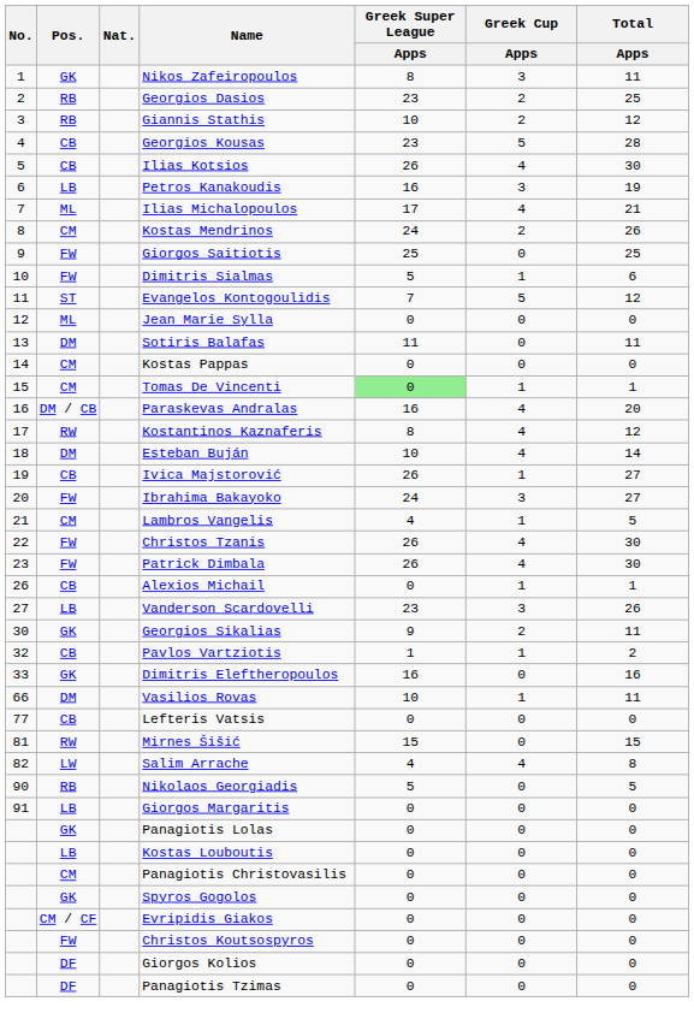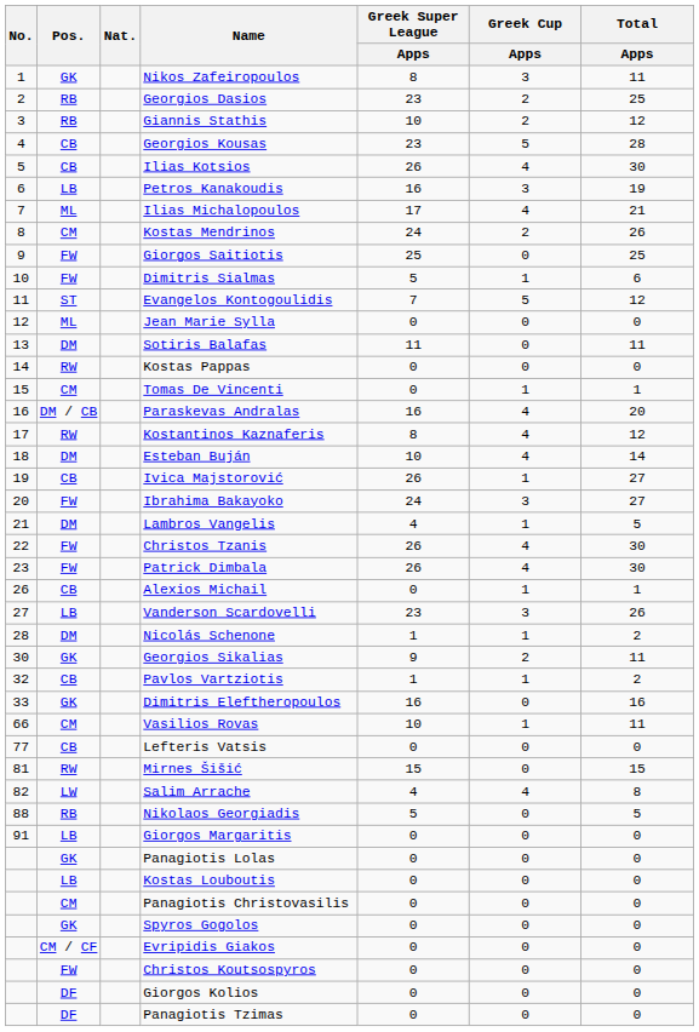 <table class="wikitable sortable" style="text-align:center">
 <tr>
 <th rowspan="2" style="text-align:center;">No.</th>
 <th rowspan="2" style="text-align:center;">Pos.</th>
 <th rowspan="2" style="text-align:center;">Nat.</th>
 <th rowspan="2" style="text-align:center; width:200px;">Name</th>
 <th style="text-align:center; width:100px;">Greek Super League</th>
 <th style="text-align:center; width:100px;">Greek Cup</th>
 <th style="text-align:center; width:100px;">Total</th>
 </tr>
 <tr>
 <th style="text-align:center;">Apps</th>
 <th style="text-align:center;">Apps</th>
 <th style="text-align:center;">Apps</th>
 </tr>
 <tr>
 <td>1</td>
 <td><a href='#'>GK</a></td>
 <td></td>
 <td align=left><a href='#'>Nikos Zafeiropoulos</a></td>
 <td>8</td>
 <td>3</td>
 <td>11</td>
 </tr>
 <tr>
 <td>2</td>
 <td><a href='#'>RB</a></td>
 <td></td>
 <td align=left><a href='#'>Georgios Dasios</a></td>
 <td>23</td>
 <td>2</td>
 <td>25</td>
 </tr>
 <tr>
 <td>3</td>
 <td><a href='#'>RB</a></td>
 <td></td>
 <td align=left><a href='#'>Giannis Stathis</a></td>
 <td>10</td>
 <td>2</td>
 <td>12</td>
 </tr>
 <tr>
 <td>4</td>
 <td><a href='#'>CB</a></td>
 <td></td>
 <td align=left><a href='#'>Georgios Kousas</a></td>
 <td>23</td>
 <td>5</td>
 <td>28</td>
 </tr>
 <tr>
 <td>5</td>
 <td><a href='#'>CB</a></td>
 <td></td>
 <td align=left><a href='#'>Ilias Kotsios</a></td>
 <td>26</td>
 <td>4</td>
 <td>30</td>
 </tr>
 <tr>
 <td>6</td>
 <td><a href='#'>LB</a></td>
 <td></td>
 <td align=left><a href='#'>Petros Kanakoudis</a></td>
 <td>16</td>
 <td>3</td>
 <td>19</td>
 </tr>
 <tr>
 <td>7</td>
 <td><a href='#'>ML</a></td>
 <td></td>
 <td align=left><a href='#'>Ilias Michalopoulos</a></td>
 <td>17</td>
 <td>4</td>
 <td>21</td>
 </tr>
 <tr>
 <td>8</td>
 <td><a href='#'>CM</a></td>
 <td></td>
 <td align=left><a href='#'>Kostas Mendrinos</a></td>
 <td>24</td>
 <td>2</td>
 <td>26</td>
 </tr>
 <tr>
 <td>9</td>
 <td><a href='#'>FW</a></td>
 <td></td>
 <td align=left><a href='#'>Giorgos Saitiotis</a></td>
 <td>25</td>
 <td>0</td>
 <td>25</td>
 </tr>
 <tr>
 <td>10</td>
 <td><a href='#'>FW</a></td>
 <td></td>
 <td align=left><a href='#'>Dimitris Sialmas</a></td>
 <td>5</td>
 <td>1</td>
 <td>6</td>
 </tr>
 <tr>
 <td>11</td>
 <td><a href='#'>ST</a></td>
 <td></td>
 <td align=left><a href='#'>Evangelos Kontogoulidis</a></td>
 <td>7</td>
 <td>5</td>
 <td>12</td>
 </tr>
 <tr>
 <td>12</td>
 <td><a href='#'>ML</a></td>
 <td></td>
 <td align=left><a href='#'>Jean Marie Sylla</a></td>
 <td>0</td>
 <td>0</td>
 <td>0</td>
 </tr>
 <tr>
 <td>13</td>
 <td><a href='#'>DM</a></td>
 <td></td>
 <td align=left><a href='#'>Sotiris Balafas</a></td>
 <td>11</td>
 <td>0</td>
 <td>11</td>
 </tr>
 <tr>
 <td>14</td>
-<td><a href='#'>CM</a></td>
+<td><a href='#'>RW</a></td>
 <td></td>
 <td align=left>Kostas Pappas</td>
 <td>0</td>
 <td>0</td>
 <td>0</td>
 </tr>
 <tr>
 <td>15</td>
 <td><a href='#'>CM</a></td>
 <td></td>
 <td align=left><a href='#'>Tomas De Vincenti</a></td>
-<td style="background: lightgreen;">0</td>
+<td>0</td>
 <td>1</td>
 <td>1</td>
 </tr>
 <tr>
 <td>16</td>
 <td><a href='#'>DM</a> / <a href='#'>CB</a></td>
 <td></td>
 <td align=left><a href='#'>Paraskevas Andralas</a></td>
 <td>16</td>
 <td>4</td>
 <td>20</td>
 </tr>
 <tr>
 <td>17</td>
 <td><a href='#'>RW</a></td>
 <td></td>
 <td align=left><a href='#'>Kostantinos Kaznaferis</a></td>
 <td>8</td>
 <td>4</td>
 <td>12</td>
 </tr>
 <tr>
 <td>18</td>
 <td><a href='#'>DM</a></td>
 <td></td>
 <td align=left><a href='#'>Esteban Buján</a></td>
 <td>10</td>
 <td>4</td>
 <td>14</td>
 </tr>
 <tr>
 <td>19</td>
 <td><a href='#'>CB</a></td>
 <td> </td>
 <td align=left><a href='#'>Ivica Majstorović</a></td>
 <td>26</td>
 <td>1</td>
 <td>27</td>
 </tr>
 <tr>
 <td>20</td>
 <td><a href='#'>FW</a></td>
 <td></td>
 <td align=left><a href='#'>Ibrahima Bakayoko</a></td>
 <td>24</td>
 <td>3</td>
 <td>27</td>
 </tr>
 <tr>
 <td>21</td>
-<td><a href='#'>CM</a></td>
+<td><a href='#'>DM</a></td>
 <td></td>
 <td align=left><a href='#'>Lambros Vangelis</a></td>
 <td>4</td>
 <td>1</td>
 <td>5</td>
 </tr>
 <tr>
 <td>22</td>
 <td><a href='#'>FW</a></td>
 <td></td>
 <td align=left><a href='#'>Christos Tzanis</a></td>
 <td>26</td>
 <td>4</td>
 <td>30</td>
 </tr>
 <tr>
 <td>23</td>
 <td><a href='#'>FW</a></td>
 <td> </td>
 <td align=left><a href='#'>Patrick Dimbala</a></td>
 <td>26</td>
 <td>4</td>
 <td>30</td>
 </tr>
 <tr>
 <td>26</td>
 <td><a href='#'>CB</a></td>
 <td></td>
 <td align=left><a href='#'>Alexios Michail</a></td>
 <td>0</td>
 <td>1</td>
 <td>1</td>
 </tr>
 <tr>
 <td>27</td>
 <td><a href='#'>LB</a></td>
 <td> </td>
 <td align=left><a href='#'>Vanderson Scardovelli</a></td>
 <td>23</td>
 <td>3</td>
 <td>26</td>
 </tr>
 <tr>
+<td>28</td>
+<td><a href='#'>DM</a></td>
+<td></td>
+<td align=left><a href='#'>Nicolás Schenone</a></td>
+<td>1</td>
+<td>1</td>
+<td>2</td>
+</tr>
+<tr>
 <td>30</td>
 <td><a href='#'>GK</a></td>
 <td></td>
 <td align=left><a href='#'>Georgios Sikalias</a></td>
 <td>9</td>
 <td>2</td>
 <td>11</td>
 </tr>
 <tr>
 <td>32</td>
 <td><a href='#'>CB</a></td>
 <td></td>
 <td align=left><a href='#'>Pavlos Vartziotis</a></td>
 <td>1</td>
 <td>1</td>
 <td>2</td>
 </tr>
 <tr>
 <td>33</td>
 <td><a href='#'>GK</a></td>
 <td></td>
 <td align=left><a href='#'>Dimitris Eleftheropoulos</a></td>
 <td>16</td>
 <td>0</td>
 <td>16</td>
 </tr>
 <tr>
 <td>66</td>
-<td><a href='#'>DM</a></td>
+<td><a href='#'>CM</a></td>
 <td></td>
 <td align=left><a href='#'>Vasilios Rovas</a></td>
 <td>10</td>
 <td>1</td>
 <td>11</td>
 </tr>
 <tr>
 <td>77</td>
 <td><a href='#'>CB</a></td>
 <td></td>
 <td align=left>Lefteris Vatsis</td>
 <td>0</td>
 <td>0</td>
 <td>0</td>
 </tr>
 <tr>
 <td>81</td>
 <td><a href='#'>RW</a></td>
 <td></td>
 <td align=left><a href='#'>Mirnes Šišić</a></td>
 <td>15</td>
 <td>0</td>
 <td>15</td>
 </tr>
 <tr>
 <td>82</td>
 <td><a href='#'>LW</a></td>
 <td></td>
 <td align=left><a href='#'>Salim Arrache</a></td>
 <td>4</td>
 <td>4</td>
 <td>8</td>
 </tr>
 <tr>
-<td>90</td>
+<td>88</td>
 <td><a href='#'>RB</a></td>
 <td></td>
 <td align=left><a href='#'>Nikolaos Georgiadis</a></td>
 <td>5</td>
 <td>0</td>
 <td>5</td>
 </tr>
 <tr>
 <td>91</td>
 <td><a href='#'>LB</a></td>
 <td></td>
 <td align=left><a href='#'>Giorgos Margaritis</a></td>
 <td>0</td>
 <td>0</td>
 <td>0</td>
 </tr>
 <tr>
 <td></td>
 <td><a href='#'>GK</a></td>
 <td></td>
 <td align=left>Panagiotis Lolas</td>
 <td>0</td>
 <td>0</td>
 <td>0</td>
 </tr>
 <tr>
 <td></td>
 <td><a href='#'>LB</a></td>
 <td></td>
 <td align=left><a href='#'>Kostas Louboutis</a></td>
 <td>0</td>
 <td>0</td>
 <td>0</td>
 </tr>
 <tr>
 <td></td>
 <td><a href='#'>CM</a></td>
 <td></td>
 <td align=left>Panagiotis Christovasilis</td>
 <td>0</td>
 <td>0</td>
 <td>0</td>
 </tr>
 <tr>
 <td></td>
 <td><a href='#'>GK</a></td>
 <td></td>
 <td align=left><a href='#'>Spyros Gogolos</a></td>
 <td>0</td>
 <td>0</td>
 <td>0</td>
 </tr>
 <tr>
 <td></td>
 <td><a href='#'>CM</a> / <a href='#'>CF</a></td>
 <td></td>
 <td align=left><a href='#'>Evripidis Giakos</a></td>
 <td>0</td>
 <td>0</td>
 <td>0</td>
 </tr>
 <tr>
 <td></td>
 <td><a href='#'>FW</a></td>
 <td></td>
 <td align=left><a href='#'>Christos Koutsospyros</a></td>
 <td>0</td>
 <td>0</td>
 <td>0</td>
 </tr>
 <tr>
 <td></td>
 <td><a href='#'>DF</a></td>
 <td></td>
 <td align=left>Giorgos Kolios</td>
 <td>0</td>
 <td>0</td>
 <td>0</td>
 </tr>
 <tr>
 <td></td>
 <td><a href='#'>DF</a></td>
 <td></td>
 <td align=left>Panagiotis Tzimas</td>
 <td>0</td>
 <td>0</td>
 <td>0</td>
 </tr>
 </table>
